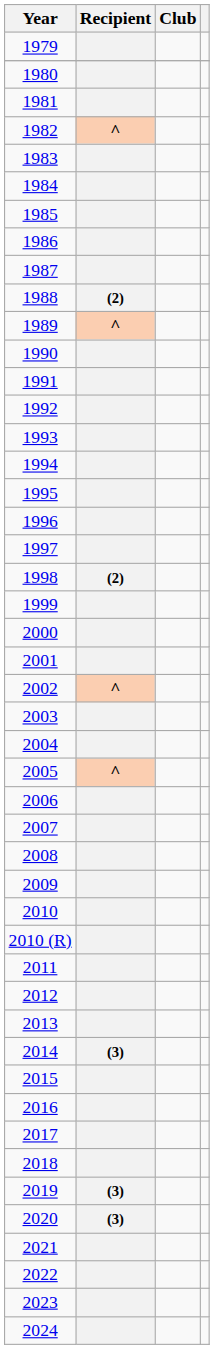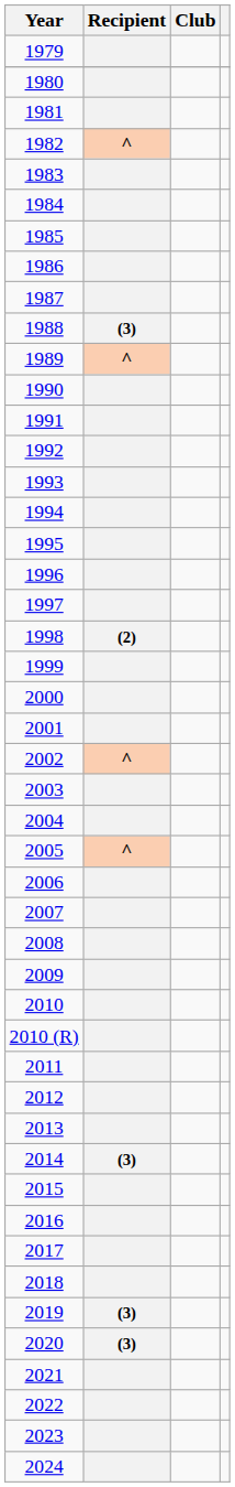 <table class="wikitable sortable plainrowheaders" style="text-align:center;">
 <tr>
 <th scope=col>Year</th>
 <th scope=col>Recipient</th>
 <th scope=col>Club</th>
 <th scope=col class="unsortable"></th>
 </tr>
 <tr>
 <td><a href='#'>1979</a></td>
 <th scope=row></th>
 <td></td>
 <td></td>
 </tr>
 <tr>
 </tr>
 <tr>
 <td><a href='#'>1980</a></td>
 <th scope=row></th>
 <td></td>
 <td></td>
 </tr>
 <tr>
 <td><a href='#'>1981</a></td>
 <th scope=row></th>
 <td></td>
 <td></td>
 </tr>
 <tr>
 <td><a href='#'>1982</a></td>
 <th scope=row style="background:#FBCEB1;">^</th>
 <td></td>
 <td></td>
 </tr>
 <tr>
 <td><a href='#'>1983</a></td>
 <th scope=row></th>
 <td></td>
 <td></td>
 </tr>
 <tr>
 <td><a href='#'>1984</a></td>
 <th scope=row></th>
 <td></td>
 <td></td>
 </tr>
 <tr>
 <td><a href='#'>1985</a></td>
 <th scope=row></th>
 <td></td>
 <td></td>
 </tr>
 <tr>
 <td><a href='#'>1986</a></td>
 <th scope=row></th>
 <td></td>
 <td></td>
 </tr>
 <tr>
 <td><a href='#'>1987</a></td>
 <th scope=row></th>
 <td></td>
 <td></td>
 </tr>
 <tr>
 <td><a href='#'>1988</a></td>
-<th scope=row> <small>(2)</small></th>
+<th scope=row> <small>(3)</small></th>
 <td></td>
 <td></td>
 </tr>
 <tr>
 <td><a href='#'>1989</a></td>
 <th scope=row style="background:#FBCEB1;">^</th>
 <td></td>
 <td></td>
 </tr>
 <tr>
 <td><a href='#'>1990</a></td>
 <th scope=row></th>
 <td></td>
 <td></td>
 </tr>
 <tr>
 <td><a href='#'>1991</a></td>
 <th scope=row></th>
 <td></td>
 <td></td>
 </tr>
 <tr>
 <td><a href='#'>1992</a></td>
 <th scope=row></th>
 <td></td>
 <td></td>
 </tr>
 <tr>
 <td><a href='#'>1993</a></td>
 <th scope=row></th>
 <td></td>
 <td></td>
 </tr>
 <tr>
 <td><a href='#'>1994</a></td>
 <th scope=row></th>
 <td></td>
 <td></td>
 </tr>
 <tr>
 <td><a href='#'>1995</a></td>
 <th scope=row></th>
 <td></td>
 <td></td>
 </tr>
 <tr>
 <td><a href='#'>1996</a></td>
 <th scope=row></th>
 <td></td>
 <td></td>
 </tr>
 <tr>
 <td><a href='#'>1997</a></td>
 <th scope=row></th>
 <td></td>
 <td></td>
 </tr>
 <tr>
 <td><a href='#'>1998</a></td>
 <th scope=row> <small>(2)</small></th>
 <td></td>
 <td></td>
 </tr>
 <tr>
 <td><a href='#'>1999</a></td>
 <th scope=row></th>
 <td></td>
 <td></td>
 </tr>
 <tr>
 <td><a href='#'>2000</a></td>
 <th scope=row></th>
 <td></td>
 <td></td>
 </tr>
 <tr>
 <td><a href='#'>2001</a></td>
 <th scope=row></th>
 <td></td>
 <td></td>
 </tr>
 <tr>
 <td><a href='#'>2002</a></td>
 <th scope=row style="background:#FBCEB1;">^</th>
 <td></td>
 <td></td>
 </tr>
 <tr>
 <td><a href='#'>2003</a></td>
 <th scope=row></th>
 <td></td>
 <td></td>
 </tr>
 <tr>
 <td><a href='#'>2004</a></td>
 <th scope=row></th>
 <td></td>
 <td></td>
 </tr>
 <tr>
 <td><a href='#'>2005</a></td>
 <th scope=row style="background:#FBCEB1;">^</th>
 <td></td>
 <td></td>
 </tr>
 <tr>
 <td><a href='#'>2006</a></td>
 <th scope=row></th>
 <td></td>
 <td></td>
 </tr>
 <tr>
 <td><a href='#'>2007</a></td>
 <th scope=row></th>
 <td></td>
 <td></td>
 </tr>
 <tr>
 <td><a href='#'>2008</a></td>
 <th scope=row></th>
 <td></td>
 <td></td>
 </tr>
 <tr>
 <td><a href='#'>2009</a></td>
 <th scope=row></th>
 <td></td>
 <td></td>
 </tr>
 <tr>
 <td><a href='#'>2010</a></td>
 <th scope=row></th>
 <td></td>
 <td></td>
 </tr>
 <tr>
 <td><a href='#'>2010 (R)</a></td>
 <th scope=row></th>
 <td></td>
 <td></td>
 </tr>
 <tr>
 <td><a href='#'>2011</a></td>
 <th scope=row></th>
 <td></td>
 <td></td>
 </tr>
 <tr>
 <td><a href='#'>2012</a></td>
 <th scope=row></th>
 <td></td>
 <td></td>
 </tr>
 <tr>
 <td><a href='#'>2013</a></td>
 <th scope=row></th>
 <td></td>
 <td></td>
 </tr>
 <tr>
 <td><a href='#'>2014</a></td>
 <th scope=row> <small>(3)</small></th>
 <td></td>
 <td></td>
 </tr>
 <tr>
 <td><a href='#'>2015</a></td>
 <th scope=row></th>
 <td></td>
 <td></td>
 </tr>
 <tr>
 <td><a href='#'>2016</a></td>
 <th scope=row></th>
 <td></td>
 <td></td>
 </tr>
 <tr>
 <td><a href='#'>2017</a></td>
 <th scope=row></th>
 <td></td>
 <td></td>
 </tr>
 <tr>
 <td><a href='#'>2018</a></td>
 <th scope=row></th>
 <td></td>
 <td></td>
 </tr>
 <tr>
 <td><a href='#'>2019</a></td>
 <th scope=row> <small>(3)</small></th>
 <td></td>
 <td></td>
 </tr>
 <tr>
 <td><a href='#'>2020</a></td>
 <th scope=row> <small>(3)</small></th>
 <td></td>
 <td></td>
 </tr>
 <tr>
 <td><a href='#'>2021</a></td>
 <th scope=row></th>
 <td></td>
 <td></td>
 </tr>
 <tr>
 <td><a href='#'>2022</a></td>
 <th scope=row></th>
 <td></td>
 <td></td>
 </tr>
 <tr>
 <td><a href='#'>2023</a></td>
 <th scope=row></th>
 <td></td>
 <td></td>
 </tr>
 <tr>
 <td><a href='#'>2024</a></td>
 <th scope=row></th>
 <td></td>
 <td></td>
 </tr>
 </table>
